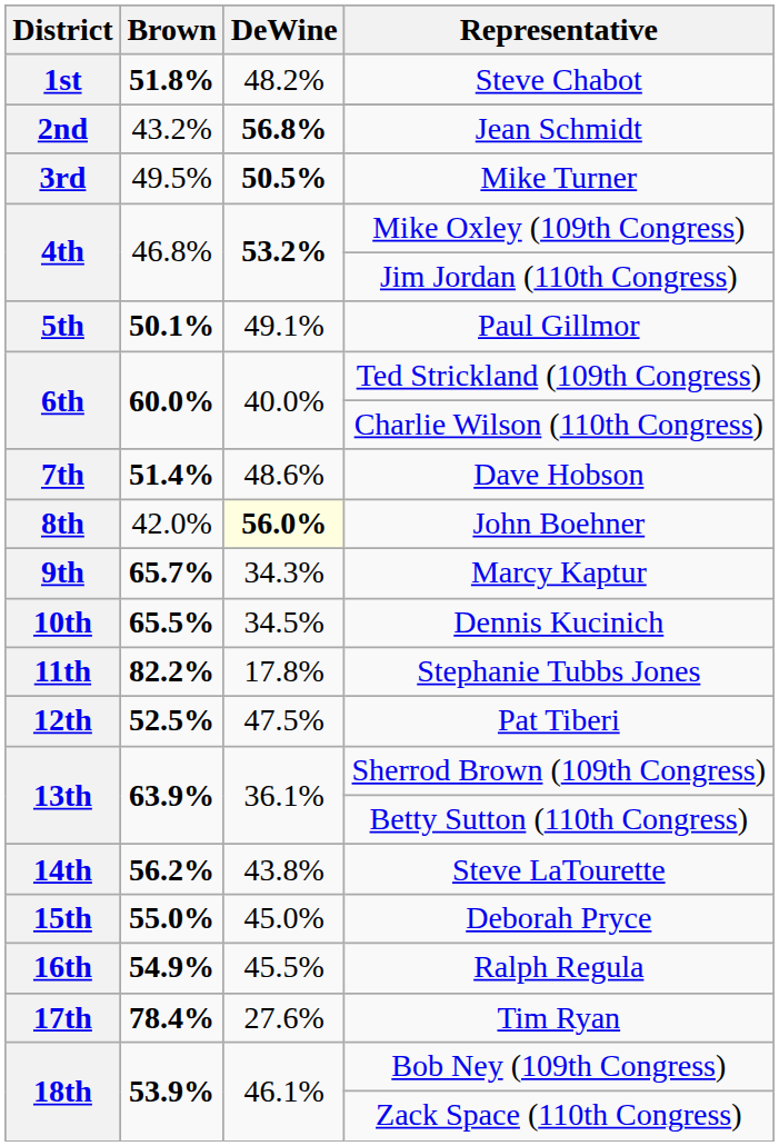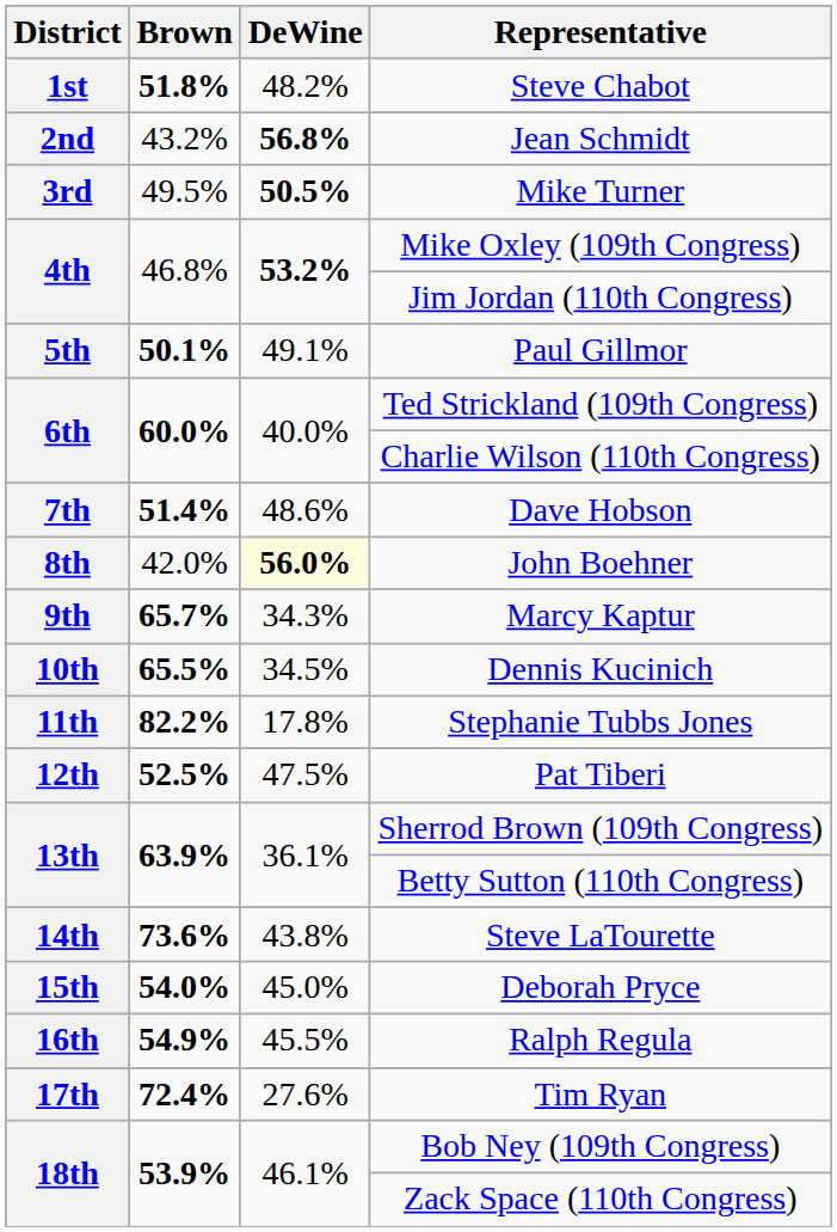 <table class=wikitable>
 <tr>
 <th>District</th>
 <th>Brown</th>
 <th>DeWine</th>
 <th>Representative</th>
 </tr>
 <tr align=center>
 <th><a href='#'>1st</a></th>
 <td><strong>51.8%</strong></td>
 <td>48.2%</td>
 <td><a href='#'>Steve Chabot</a></td>
 </tr>
 <tr align=center>
 <th rowspan=2 ><a href='#'>2nd</a></th>
 <td rowspan=2>43.2%</td>
 <td rowspan=2><strong>56.8%</strong></td>
 </tr>
 <tr align=center>
 <td><a href='#'>Jean Schmidt</a></td>
 </tr>
 <tr align=center>
 <th><a href='#'>3rd</a></th>
 <td>49.5%</td>
 <td><strong>50.5%</strong></td>
 <td><a href='#'>Mike Turner</a></td>
 </tr>
 <tr align=center>
 <th rowspan=2 ><a href='#'>4th</a></th>
 <td rowspan=2>46.8%</td>
 <td rowspan=2><strong>53.2%</strong></td>
 <td><a href='#'>Mike Oxley</a> (<a href='#'>109th Congress</a>)</td>
 </tr>
 <tr align=center>
 <td><a href='#'>Jim Jordan</a> (<a href='#'>110th Congress</a>)</td>
 </tr>
 <tr align=center>
 <th rowspan=1 ><a href='#'>5th</a></th>
 <td rowspan=1><strong>50.1%</strong></td>
 <td rowspan=1>49.1%</td>
 <td><a href='#'>Paul Gillmor</a></td>
 </tr>
 <tr align=center>
 <th rowspan=2 ><a href='#'>6th</a></th>
 <td rowspan=2><strong>60.0%</strong></td>
 <td rowspan=2>40.0%</td>
 <td><a href='#'>Ted Strickland</a> (<a href='#'>109th Congress</a>)</td>
 </tr>
 <tr align=center>
 <td><a href='#'>Charlie Wilson</a> (<a href='#'>110th Congress</a>)</td>
 </tr>
 <tr align=center>
 <th><a href='#'>7th</a></th>
 <td><strong>51.4%</strong></td>
 <td>48.6%</td>
 <td><a href='#'>Dave Hobson</a></td>
 </tr>
 <tr align=center>
 <th><a href='#'>8th</a></th>
 <td>42.0%</td>
 <td style="background: lightyellow;"><strong>56.0%</strong></td>
 <td><a href='#'>John Boehner</a></td>
 </tr>
 <tr align=center>
 <th><a href='#'>9th</a></th>
 <td><strong>65.7%</strong></td>
 <td>34.3%</td>
 <td><a href='#'>Marcy Kaptur</a></td>
 </tr>
 <tr align=center>
 <th><a href='#'>10th</a></th>
 <td><strong>65.5%</strong></td>
 <td>34.5%</td>
 <td><a href='#'>Dennis Kucinich</a></td>
 </tr>
 <tr align=center>
 <th><a href='#'>11th</a></th>
 <td><strong>82.2%</strong></td>
 <td>17.8%</td>
 <td><a href='#'>Stephanie Tubbs Jones</a></td>
 </tr>
 <tr align=center>
 <th><a href='#'>12th</a></th>
 <td><strong>52.5%</strong></td>
 <td>47.5%</td>
 <td><a href='#'>Pat Tiberi</a></td>
 </tr>
 <tr align=center>
 <th rowspan=2 ><a href='#'>13th</a></th>
 <td rowspan=2><strong>63.9%</strong></td>
 <td rowspan=2>36.1%</td>
 <td><a href='#'>Sherrod Brown</a> (<a href='#'>109th Congress</a>)</td>
 </tr>
 <tr align=center>
 <td><a href='#'>Betty Sutton</a> (<a href='#'>110th Congress</a>)</td>
 </tr>
 <tr align=center>
 <th><a href='#'>14th</a></th>
-<td><strong>56.2%</strong></td>
+<td><strong>73.6%</strong></td>
 <td>43.8%</td>
 <td><a href='#'>Steve LaTourette</a></td>
 </tr>
 <tr align=center>
 <th><a href='#'>15th</a></th>
-<td><strong>55.0%</strong></td>
+<td><strong>54.0%</strong></td>
 <td>45.0%</td>
 <td><a href='#'>Deborah Pryce</a></td>
 </tr>
 <tr align=center>
 <th><a href='#'>16th</a></th>
 <td><strong>54.9%</strong></td>
 <td>45.5%</td>
 <td><a href='#'>Ralph Regula</a></td>
 </tr>
 <tr align=center>
 <th><a href='#'>17th</a></th>
-<td><strong>78.4%</strong></td>
+<td><strong>72.4%</strong></td>
 <td>27.6%</td>
 <td><a href='#'>Tim Ryan</a></td>
 </tr>
 <tr align=center>
 <th rowspan=2 ><a href='#'>18th</a></th>
 <td rowspan=2><strong>53.9%</strong></td>
 <td rowspan=2>46.1%</td>
 <td><a href='#'>Bob Ney</a> (<a href='#'>109th Congress</a>)</td>
 </tr>
 <tr align=center>
 <td><a href='#'>Zack Space</a> (<a href='#'>110th Congress</a>)</td>
 </tr>
 </table>
